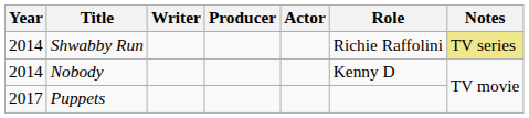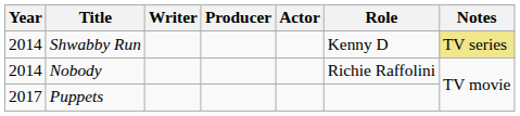 <table class="wikitable">
 <tr>
 <th>Year</th>
 <th>Title</th>
 <th>Writer</th>
 <th>Producer</th>
 <th>Actor</th>
 <th>Role</th>
 <th>Notes</th>
 </tr>
 <tr>
 <td>2014</td>
 <td><em>Shwabby Run</em></td>
 <td></td>
 <td></td>
 <td></td>
-<td>Richie Raffolini</td>
+<td>Kenny D</td>
 <td style="background: khaki;">TV series</td>
 </tr>
 <tr>
 <td>2014</td>
 <td><em>Nobody</em></td>
 <td></td>
 <td></td>
 <td></td>
-<td>Kenny D</td>
+<td>Richie Raffolini</td>
 <td rowspan=2>TV movie</td>
 </tr>
 <tr>
 <td>2017</td>
 <td><em>Puppets</em></td>
 <td></td>
 <td></td>
 <td></td>
 <td></td>
 </tr>
 </table>
